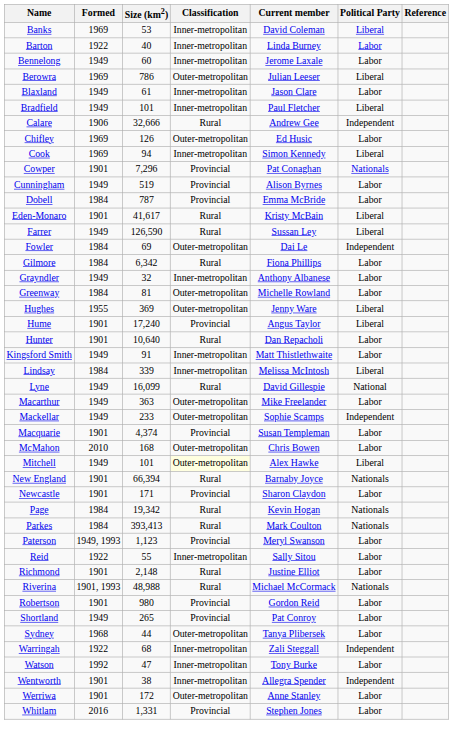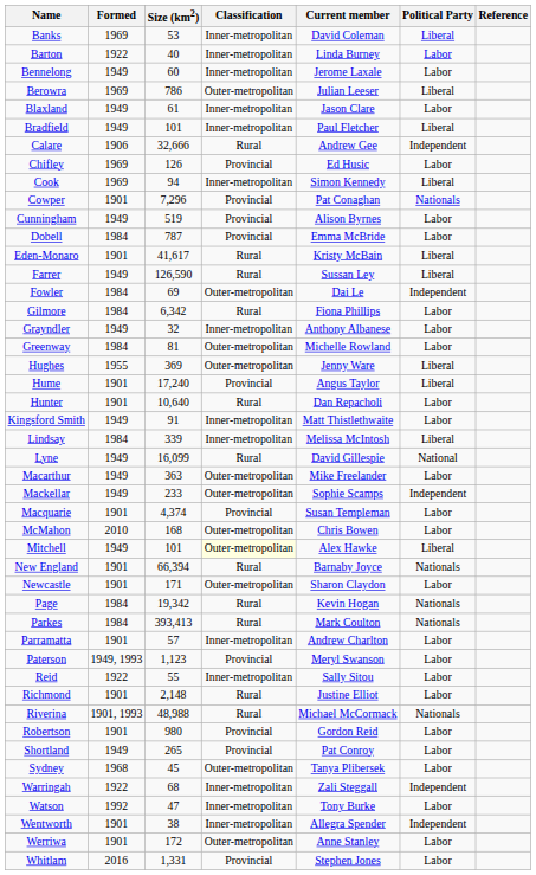 <table class="wikitable sortable" style="text-align:center">
 <tr>
 <th>Name</th>
 <th>Formed</th>
 <th>Size (km<sup>2</sup>)</th>
 <th>Classification</th>
 <th>Current member</th>
 <th>Political Party</th>
 <th>Reference</th>
 </tr>
 <tr>
 <td><a href='#'>Banks</a></td>
 <td>1969</td>
 <td>53</td>
 <td>Inner-metropolitan</td>
 <td><a href='#'>David Coleman</a></td>
 <td><a href='#'>Liberal</a></td>
 <td></td>
 </tr>
 <tr>
 <td><a href='#'>Barton</a></td>
 <td>1922</td>
 <td>40</td>
 <td>Inner-metropolitan</td>
 <td><a href='#'>Linda Burney</a></td>
 <td><a href='#'>Labor</a></td>
 <td></td>
 </tr>
 <tr>
 <td><a href='#'>Bennelong</a></td>
 <td>1949</td>
 <td>60</td>
 <td>Inner-metropolitan</td>
 <td><a href='#'>Jerome Laxale</a></td>
 <td>Labor</td>
 <td></td>
 </tr>
 <tr>
 <td><a href='#'>Berowra</a></td>
 <td>1969</td>
 <td>786</td>
 <td>Outer-metropolitan</td>
 <td><a href='#'>Julian Leeser</a></td>
 <td>Liberal</td>
 <td></td>
 </tr>
 <tr>
 <td><a href='#'>Blaxland</a></td>
 <td>1949</td>
 <td>61</td>
 <td>Inner-metropolitan</td>
 <td><a href='#'>Jason Clare</a></td>
 <td>Labor</td>
 <td></td>
 </tr>
 <tr>
 <td><a href='#'>Bradfield</a></td>
 <td>1949</td>
 <td>101</td>
 <td>Inner-metropolitan</td>
 <td><a href='#'>Paul Fletcher</a></td>
 <td>Liberal</td>
 <td></td>
 </tr>
 <tr>
 <td><a href='#'>Calare</a></td>
 <td>1906</td>
 <td>32,666</td>
 <td>Rural</td>
 <td><a href='#'>Andrew Gee</a></td>
 <td>Independent</td>
 <td></td>
 </tr>
 <tr>
 <td><a href='#'>Chifley</a></td>
 <td>1969</td>
 <td>126</td>
-<td>Outer-metropolitan</td>
+<td>Provincial</td>
 <td><a href='#'>Ed Husic</a></td>
 <td>Labor</td>
 <td></td>
 </tr>
 <tr>
 <td><a href='#'>Cook</a></td>
 <td>1969</td>
 <td>94</td>
 <td>Inner-metropolitan</td>
 <td><a href='#'>Simon Kennedy</a></td>
 <td>Liberal</td>
 <td></td>
 </tr>
 <tr>
 <td><a href='#'>Cowper</a></td>
 <td>1901</td>
 <td>7,296</td>
 <td>Provincial</td>
 <td><a href='#'>Pat Conaghan</a></td>
 <td><a href='#'>Nationals</a></td>
 <td></td>
 </tr>
 <tr>
 <td><a href='#'>Cunningham</a></td>
 <td>1949</td>
 <td>519</td>
 <td>Provincial</td>
 <td><a href='#'>Alison Byrnes</a></td>
 <td>Labor</td>
 <td></td>
 </tr>
 <tr>
 <td><a href='#'>Dobell</a></td>
 <td>1984</td>
 <td>787</td>
 <td>Provincial</td>
 <td><a href='#'>Emma McBride</a></td>
 <td>Labor</td>
 <td></td>
 </tr>
 <tr>
 <td><a href='#'>Eden-Monaro</a></td>
 <td>1901</td>
 <td>41,617</td>
 <td>Rural</td>
 <td><a href='#'>Kristy McBain</a></td>
 <td>Liberal</td>
 <td></td>
 </tr>
 <tr>
 <td><a href='#'>Farrer</a></td>
 <td>1949</td>
 <td>126,590</td>
 <td>Rural</td>
 <td><a href='#'>Sussan Ley</a></td>
 <td>Liberal</td>
 <td></td>
 </tr>
 <tr>
 <td><a href='#'>Fowler</a></td>
 <td>1984</td>
 <td>69</td>
 <td>Outer-metropolitan</td>
 <td><a href='#'>Dai Le</a></td>
 <td>Independent</td>
 <td></td>
 </tr>
 <tr>
 <td><a href='#'>Gilmore</a></td>
 <td>1984</td>
 <td>6,342</td>
 <td>Rural</td>
 <td><a href='#'>Fiona Phillips</a></td>
 <td>Labor</td>
 <td></td>
 </tr>
 <tr>
 <td><a href='#'>Grayndler</a></td>
 <td>1949</td>
 <td>32</td>
 <td>Inner-metropolitan</td>
 <td><a href='#'>Anthony Albanese</a></td>
 <td>Labor</td>
 <td></td>
 </tr>
 <tr>
 <td><a href='#'>Greenway</a></td>
 <td>1984</td>
 <td>81</td>
 <td>Outer-metropolitan</td>
 <td><a href='#'>Michelle Rowland</a></td>
 <td>Labor</td>
 <td></td>
 </tr>
 <tr>
 <td><a href='#'>Hughes</a></td>
 <td>1955</td>
 <td>369</td>
 <td>Outer-metropolitan</td>
 <td><a href='#'>Jenny Ware</a></td>
 <td>Liberal</td>
 <td></td>
 </tr>
 <tr>
 <td><a href='#'>Hume</a></td>
 <td>1901</td>
 <td>17,240</td>
 <td>Provincial</td>
 <td><a href='#'>Angus Taylor</a></td>
 <td>Liberal</td>
 <td> </td>
 </tr>
 <tr>
 <td><a href='#'>Hunter</a></td>
 <td>1901</td>
 <td>10,640</td>
 <td>Rural</td>
 <td><a href='#'>Dan Repacholi</a></td>
 <td>Labor</td>
 <td></td>
 </tr>
 <tr>
 <td><a href='#'>Kingsford Smith</a></td>
 <td>1949</td>
 <td>91</td>
 <td>Inner-metropolitan</td>
 <td><a href='#'>Matt Thistlethwaite</a></td>
 <td>Labor</td>
 <td></td>
 </tr>
 <tr>
 <td><a href='#'>Lindsay</a></td>
 <td>1984</td>
 <td>339</td>
 <td>Inner-metropolitan</td>
 <td><a href='#'>Melissa McIntosh</a></td>
 <td>Liberal</td>
 <td></td>
 </tr>
 <tr>
 <td><a href='#'>Lyne</a></td>
 <td>1949</td>
 <td>16,099</td>
 <td>Rural</td>
 <td><a href='#'>David Gillespie</a></td>
 <td>National</td>
 <td></td>
 </tr>
 <tr>
 <td><a href='#'>Macarthur</a></td>
 <td>1949</td>
 <td>363</td>
 <td>Outer-metropolitan</td>
 <td><a href='#'>Mike Freelander</a></td>
 <td>Labor</td>
 <td></td>
 </tr>
 <tr>
 <td><a href='#'>Mackellar</a></td>
 <td>1949</td>
 <td>233</td>
 <td>Outer-metropolitan</td>
 <td><a href='#'>Sophie Scamps</a></td>
 <td>Independent</td>
 <td></td>
 </tr>
 <tr>
 <td><a href='#'>Macquarie</a></td>
 <td>1901</td>
 <td>4,374</td>
 <td>Provincial</td>
 <td><a href='#'>Susan Templeman</a></td>
 <td>Labor</td>
 <td></td>
 </tr>
 <tr>
 <td><a href='#'>McMahon</a></td>
 <td>2010</td>
 <td>168</td>
 <td>Outer-metropolitan</td>
 <td><a href='#'>Chris Bowen</a></td>
 <td>Labor</td>
 <td></td>
 </tr>
 <tr>
 <td><a href='#'>Mitchell</a></td>
 <td>1949</td>
 <td>101</td>
 <td style="background: lightyellow;">Outer-metropolitan</td>
 <td><a href='#'>Alex Hawke</a></td>
 <td>Liberal</td>
 <td></td>
 </tr>
 <tr>
 <td><a href='#'>New England</a></td>
 <td>1901</td>
 <td>66,394</td>
 <td>Rural</td>
 <td><a href='#'>Barnaby Joyce</a></td>
 <td>Nationals</td>
 <td></td>
 </tr>
 <tr>
 <td><a href='#'>Newcastle</a></td>
 <td>1901</td>
 <td>171</td>
-<td>Provincial</td>
+<td>Outer-metropolitan</td>
 <td><a href='#'>Sharon Claydon</a></td>
 <td>Labor</td>
 <td></td>
 </tr>
 <tr>
 <td><a href='#'>Page</a></td>
 <td>1984</td>
 <td>19,342</td>
 <td>Rural</td>
 <td><a href='#'>Kevin Hogan</a></td>
 <td>Nationals</td>
 <td></td>
 </tr>
 <tr>
 <td><a href='#'>Parkes</a></td>
 <td>1984</td>
 <td>393,413</td>
 <td>Rural</td>
 <td><a href='#'>Mark Coulton</a></td>
 <td>Nationals</td>
+<td></td>
+</tr>
+<tr>
+<td><a href='#'>Parramatta</a></td>
+<td>1901</td>
+<td>57</td>
+<td>Inner-metropolitan</td>
+<td><a href='#'>Andrew Charlton</a></td>
+<td>Labor</td>
 <td></td>
 </tr>
 <tr>
 <td><a href='#'>Paterson</a></td>
 <td>1949, 1993</td>
 <td>1,123</td>
 <td>Provincial</td>
 <td><a href='#'>Meryl Swanson</a></td>
 <td>Labor</td>
 <td></td>
 </tr>
 <tr>
 <td><a href='#'>Reid</a></td>
 <td>1922</td>
 <td>55</td>
 <td>Inner-metropolitan</td>
 <td><a href='#'>Sally Sitou</a></td>
 <td>Labor</td>
 <td></td>
 </tr>
 <tr>
 <td><a href='#'>Richmond</a></td>
 <td>1901</td>
 <td>2,148</td>
 <td>Rural</td>
 <td><a href='#'>Justine Elliot</a></td>
 <td>Labor</td>
 <td></td>
 </tr>
 <tr>
 <td><a href='#'>Riverina</a></td>
 <td>1901, 1993</td>
 <td>48,988</td>
 <td>Rural</td>
 <td><a href='#'>Michael McCormack</a></td>
 <td>Nationals</td>
 <td></td>
 </tr>
 <tr>
 <td><a href='#'>Robertson</a></td>
 <td>1901</td>
 <td>980</td>
 <td>Provincial</td>
 <td><a href='#'>Gordon Reid</a></td>
 <td>Labor</td>
 <td></td>
 </tr>
 <tr>
 <td><a href='#'>Shortland</a></td>
 <td>1949</td>
 <td>265</td>
 <td>Provincial</td>
 <td><a href='#'>Pat Conroy</a></td>
 <td>Labor</td>
 <td></td>
 </tr>
 <tr>
 <td><a href='#'>Sydney</a></td>
 <td>1968</td>
-<td>44</td>
+<td>45</td>
 <td>Outer-metropolitan</td>
 <td><a href='#'>Tanya Plibersek</a></td>
 <td>Labor</td>
 <td></td>
 </tr>
 <tr>
 <td><a href='#'>Warringah</a></td>
 <td>1922</td>
 <td>68</td>
 <td>Inner-metropolitan</td>
 <td><a href='#'>Zali Steggall</a></td>
 <td>Independent</td>
 <td></td>
 </tr>
 <tr>
 <td><a href='#'>Watson</a></td>
 <td>1992</td>
 <td>47</td>
 <td>Inner-metropolitan</td>
 <td><a href='#'>Tony Burke</a></td>
 <td>Labor</td>
 <td></td>
 </tr>
 <tr>
 <td><a href='#'>Wentworth</a></td>
 <td>1901</td>
 <td>38</td>
 <td>Inner-metropolitan</td>
 <td><a href='#'>Allegra Spender</a></td>
 <td>Independent</td>
 <td></td>
 </tr>
 <tr>
 <td><a href='#'>Werriwa</a></td>
 <td>1901</td>
 <td>172</td>
 <td>Outer-metropolitan</td>
 <td><a href='#'>Anne Stanley</a></td>
 <td>Labor</td>
 <td></td>
 </tr>
 <tr>
 <td><a href='#'>Whitlam</a></td>
 <td>2016</td>
 <td>1,331</td>
 <td>Provincial</td>
 <td><a href='#'>Stephen Jones</a></td>
 <td>Labor</td>
 <td></td>
 </tr>
 </table>
